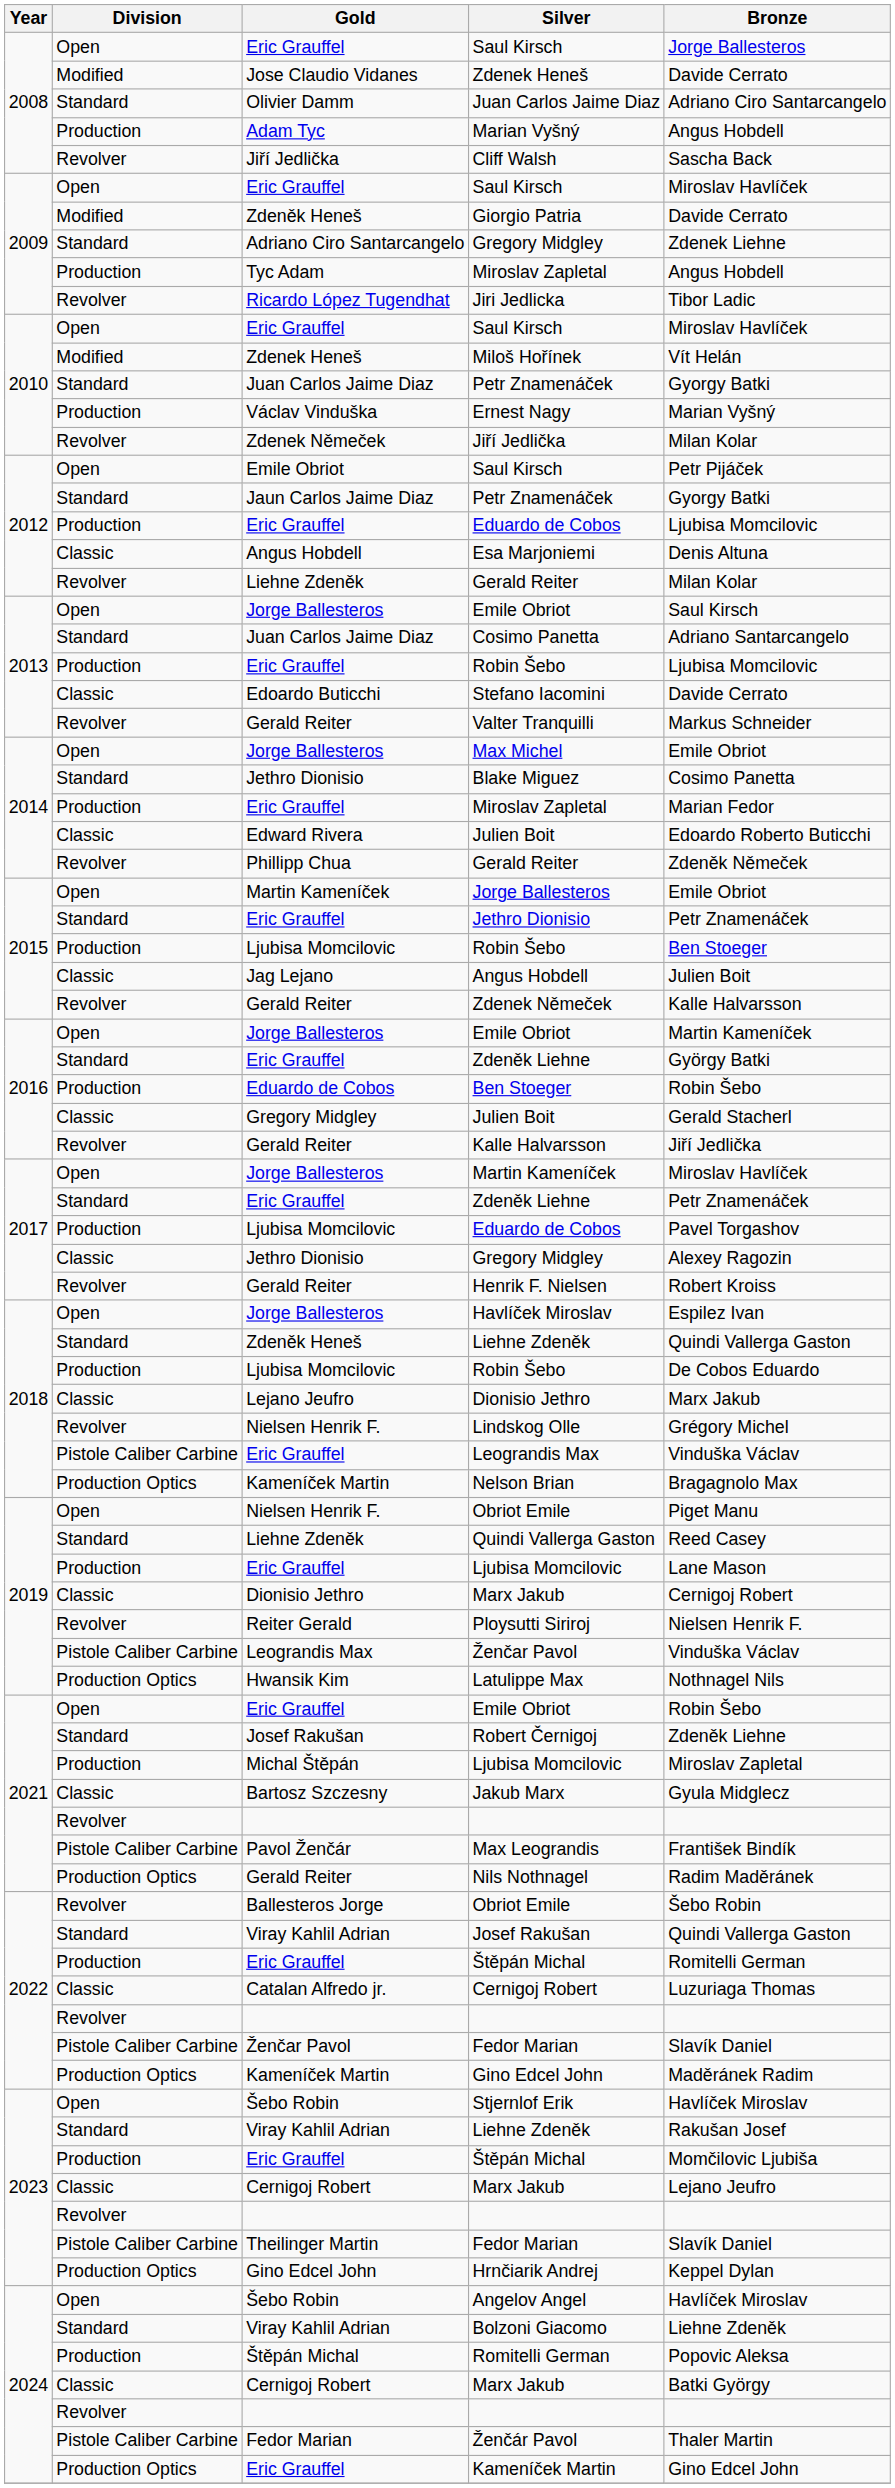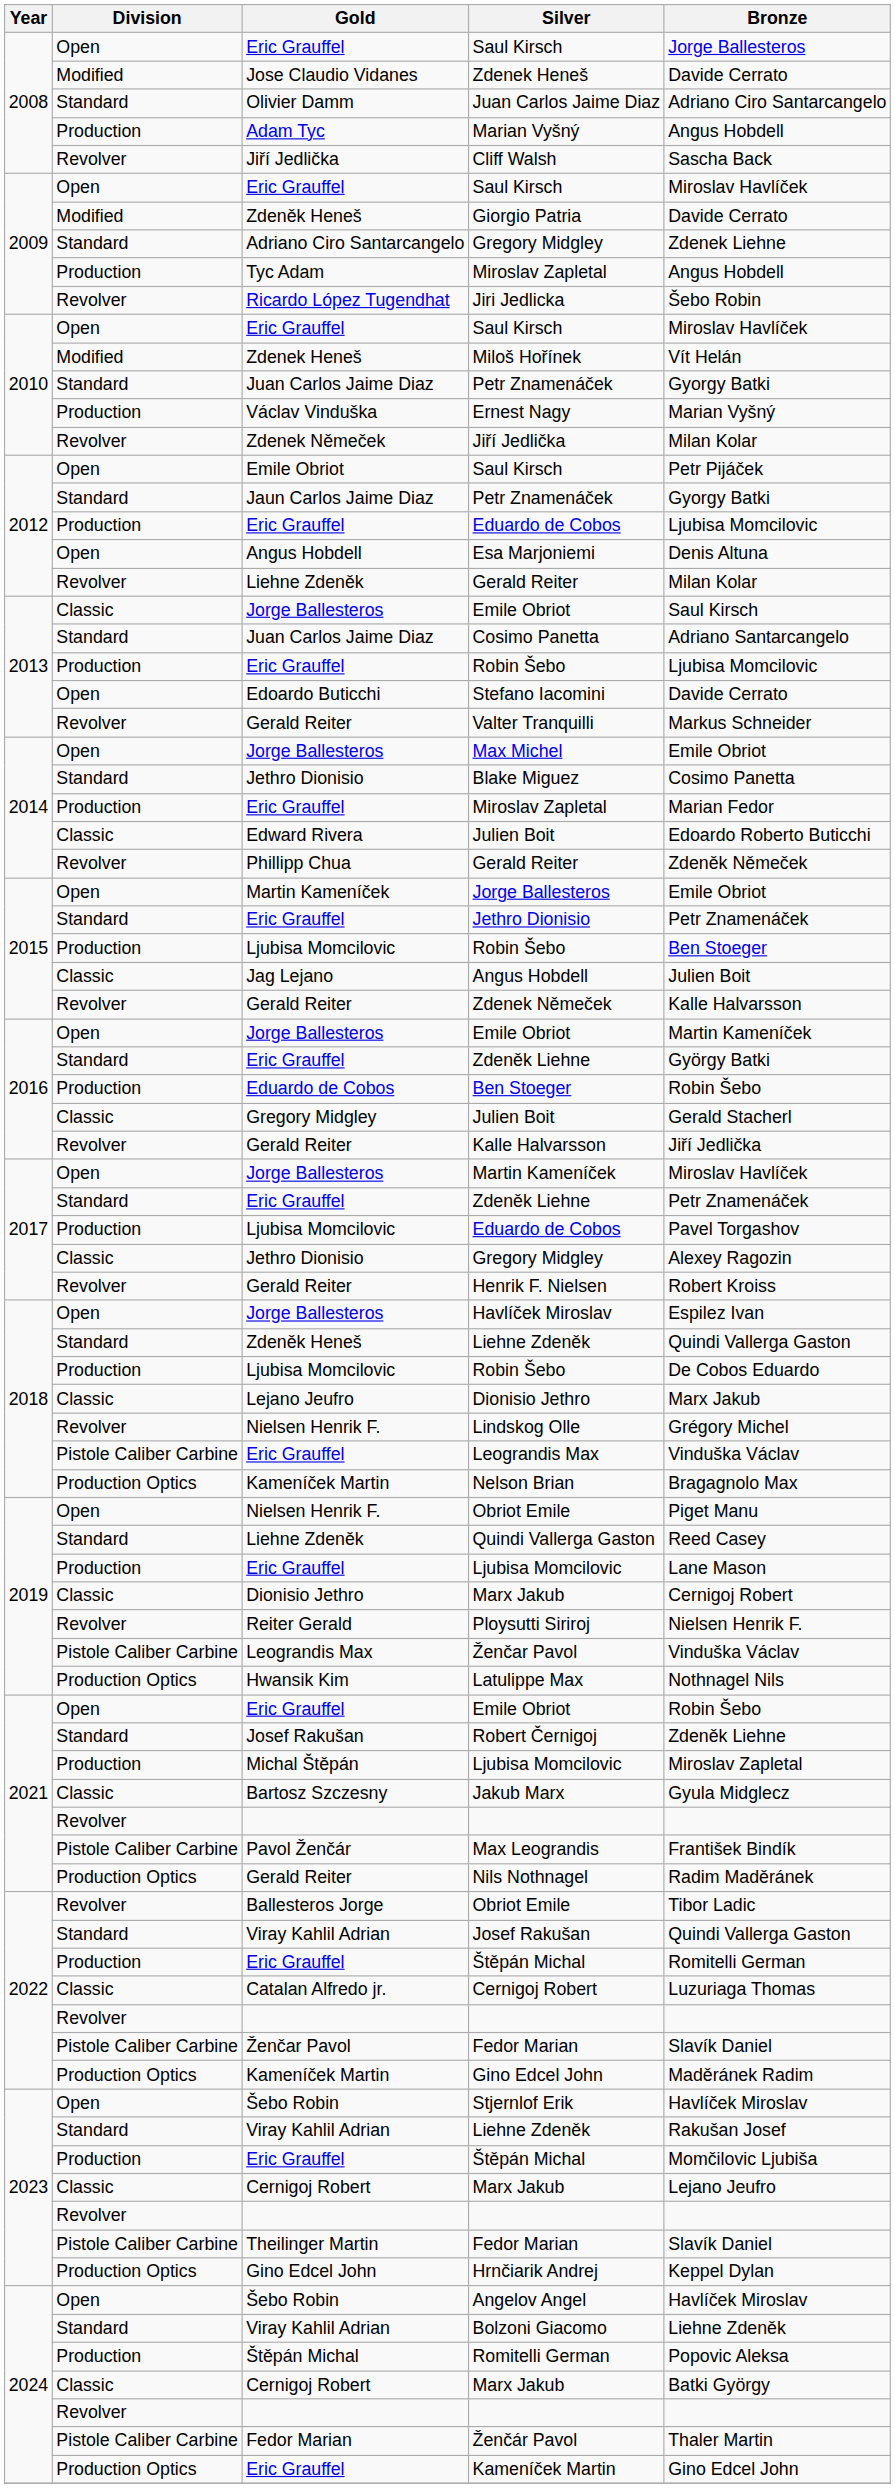 <table class="wikitable sortable" style="text-align: left;">
 <tr>
 <th>Year</th>
 <th>Division</th>
 <th> Gold</th>
 <th> Silver</th>
 <th> Bronze</th>
 </tr>
 <tr>
 <td rowspan="5">2008</td>
 <td>Open</td>
 <td> <a href='#'>Eric Grauffel</a></td>
 <td> Saul Kirsch</td>
 <td> <a href='#'>Jorge Ballesteros</a></td>
 </tr>
 <tr>
 <td>Modified</td>
 <td> Jose Claudio Vidanes</td>
 <td> Zdenek Heneš</td>
 <td> Davide Cerrato</td>
 </tr>
 <tr>
 <td>Standard</td>
 <td> Olivier Damm</td>
 <td> Juan Carlos Jaime Diaz</td>
 <td> Adriano Ciro Santarcangelo</td>
 </tr>
 <tr>
 <td>Production</td>
 <td> <a href='#'>Adam Tyc</a></td>
 <td> Marian Vyšný</td>
 <td> Angus Hobdell</td>
 </tr>
 <tr>
 <td>Revolver</td>
 <td> Jiří Jedlička</td>
 <td> Cliff Walsh</td>
 <td> Sascha Back</td>
 </tr>
 <tr>
 <td rowspan="5">2009</td>
 <td>Open</td>
 <td> <a href='#'>Eric Grauffel</a></td>
 <td> Saul Kirsch</td>
 <td> Miroslav Havlíček</td>
 </tr>
 <tr>
 <td>Modified</td>
 <td> Zdeněk Heneš</td>
 <td> Giorgio Patria</td>
 <td> Davide Cerrato</td>
 </tr>
 <tr>
 <td>Standard</td>
 <td> Adriano Ciro Santarcangelo</td>
 <td> Gregory Midgley</td>
 <td> Zdenek Liehne</td>
 </tr>
 <tr>
 <td>Production</td>
 <td> Tyc Adam</td>
 <td> Miroslav Zapletal</td>
 <td> Angus Hobdell</td>
 </tr>
 <tr>
 <td>Revolver</td>
 <td> <a href='#'>Ricardo López Tugendhat</a></td>
 <td> Jiri Jedlicka</td>
-<td> Tibor Ladic</td>
+<td> Šebo Robin</td>
 </tr>
 <tr>
 <td rowspan="5">2010</td>
 <td>Open</td>
 <td> <a href='#'>Eric Grauffel</a></td>
 <td> Saul Kirsch</td>
 <td> Miroslav Havlíček</td>
 </tr>
 <tr>
 <td>Modified</td>
 <td> Zdenek Heneš</td>
 <td> Miloš Hořínek</td>
 <td> Vít Helán</td>
 </tr>
 <tr>
 <td>Standard</td>
 <td> Juan Carlos Jaime Diaz</td>
 <td> Petr Znamenáček</td>
 <td> Gyorgy Batki</td>
 </tr>
 <tr>
 <td>Production</td>
 <td> Václav Vinduška</td>
 <td> Ernest Nagy</td>
 <td> Marian Vyšný</td>
 </tr>
 <tr>
 <td>Revolver</td>
 <td> Zdenek Němeček</td>
 <td> Jiří Jedlička</td>
 <td> Milan Kolar</td>
 </tr>
 <tr>
 <td rowspan="5">2012</td>
 <td>Open</td>
 <td> Emile Obriot</td>
 <td> Saul Kirsch</td>
 <td> Petr Pijáček</td>
 </tr>
 <tr>
 <td>Standard</td>
 <td> Jaun Carlos Jaime Diaz</td>
 <td> Petr Znamenáček</td>
 <td> Gyorgy Batki</td>
 </tr>
 <tr>
 <td>Production</td>
 <td> <a href='#'>Eric Grauffel</a></td>
 <td> <a href='#'>Eduardo de Cobos</a></td>
 <td> Ljubisa Momcilovic</td>
 </tr>
 <tr>
-<td>Classic</td>
+<td>Open</td>
 <td> Angus Hobdell</td>
 <td> Esa Marjoniemi</td>
 <td> Denis Altuna</td>
 </tr>
 <tr>
 <td>Revolver</td>
 <td> Liehne Zdeněk</td>
 <td> Gerald Reiter</td>
 <td> Milan Kolar</td>
 </tr>
 <tr>
 <td rowspan="5">2013</td>
-<td>Open</td>
+<td>Classic</td>
 <td> <a href='#'>Jorge Ballesteros</a></td>
 <td> Emile Obriot</td>
 <td> Saul Kirsch</td>
 </tr>
 <tr>
 <td>Standard</td>
 <td> Juan Carlos Jaime Diaz</td>
 <td> Cosimo Panetta</td>
 <td> Adriano Santarcangelo</td>
 </tr>
 <tr>
 <td>Production</td>
 <td> <a href='#'>Eric Grauffel</a></td>
 <td> Robin Šebo</td>
 <td> Ljubisa Momcilovic</td>
 </tr>
 <tr>
-<td>Classic</td>
+<td>Open</td>
 <td> Edoardo Buticchi</td>
 <td> Stefano Iacomini</td>
 <td> Davide Cerrato</td>
 </tr>
 <tr>
 <td>Revolver</td>
 <td> Gerald Reiter</td>
 <td> Valter Tranquilli</td>
 <td> Markus Schneider</td>
 </tr>
 <tr>
 <td rowspan="5">2014</td>
 <td>Open</td>
 <td> <a href='#'>Jorge Ballesteros</a></td>
 <td> <a href='#'>Max Michel</a></td>
 <td> Emile Obriot</td>
 </tr>
 <tr>
 <td>Standard</td>
 <td> Jethro Dionisio</td>
 <td> Blake Miguez</td>
 <td> Cosimo Panetta</td>
 </tr>
 <tr>
 <td>Production</td>
 <td> <a href='#'>Eric Grauffel</a></td>
 <td> Miroslav Zapletal</td>
 <td> Marian Fedor</td>
 </tr>
 <tr>
 <td>Classic</td>
 <td> Edward Rivera</td>
 <td> Julien Boit</td>
 <td> Edoardo Roberto Buticchi</td>
 </tr>
 <tr>
 <td>Revolver</td>
 <td> Phillipp Chua</td>
 <td> Gerald Reiter</td>
 <td> Zdeněk Němeček</td>
 </tr>
 <tr>
 <td rowspan="5">2015</td>
 <td>Open</td>
 <td> Martin Kameníček</td>
 <td> <a href='#'>Jorge Ballesteros</a></td>
 <td> Emile Obriot</td>
 </tr>
 <tr>
 <td>Standard</td>
 <td> <a href='#'>Eric Grauffel</a></td>
 <td> <a href='#'>Jethro Dionisio</a></td>
 <td> Petr Znamenáček</td>
 </tr>
 <tr>
 <td>Production</td>
 <td> Ljubisa Momcilovic</td>
 <td> Robin Šebo</td>
 <td> <a href='#'>Ben Stoeger</a></td>
 </tr>
 <tr>
 <td>Classic</td>
 <td> Jag Lejano</td>
 <td> Angus Hobdell</td>
 <td> Julien Boit</td>
 </tr>
 <tr>
 <td>Revolver</td>
 <td> Gerald Reiter</td>
 <td> Zdenek Němeček</td>
 <td> Kalle Halvarsson</td>
 </tr>
 <tr>
 <td rowspan="5">2016</td>
 <td>Open</td>
 <td> <a href='#'>Jorge Ballesteros</a></td>
 <td> Emile Obriot</td>
 <td> Martin Kameníček</td>
 </tr>
 <tr>
 <td>Standard</td>
 <td> <a href='#'>Eric Grauffel</a></td>
 <td> Zdeněk Liehne</td>
 <td> György Batki</td>
 </tr>
 <tr>
 <td>Production</td>
 <td> <a href='#'>Eduardo de Cobos</a></td>
 <td> <a href='#'>Ben Stoeger</a></td>
 <td> Robin Šebo</td>
 </tr>
 <tr>
 <td>Classic</td>
 <td> Gregory Midgley</td>
 <td> Julien Boit</td>
 <td> Gerald Stacherl</td>
 </tr>
 <tr>
 <td>Revolver</td>
 <td> Gerald Reiter</td>
 <td> Kalle Halvarsson</td>
 <td> Jiří Jedlička</td>
 </tr>
 <tr>
 <td rowspan="5">2017</td>
 <td>Open</td>
 <td> <a href='#'>Jorge Ballesteros</a></td>
 <td> Martin Kameníček</td>
 <td> Miroslav Havlíček</td>
 </tr>
 <tr>
 <td>Standard</td>
 <td> <a href='#'>Eric Grauffel</a></td>
 <td> Zdeněk Liehne</td>
 <td> Petr Znamenáček</td>
 </tr>
 <tr>
 <td>Production</td>
 <td> Ljubisa Momcilovic</td>
 <td> <a href='#'>Eduardo de Cobos</a></td>
 <td> Pavel Torgashov</td>
 </tr>
 <tr>
 <td>Classic</td>
 <td> Jethro Dionisio</td>
 <td> Gregory Midgley</td>
 <td> Alexey Ragozin</td>
 </tr>
 <tr>
 <td>Revolver</td>
 <td> Gerald Reiter</td>
 <td> Henrik F. Nielsen</td>
 <td> Robert Kroiss</td>
 </tr>
 <tr>
 <td rowspan="7">2018</td>
 <td>Open</td>
 <td> <a href='#'>Jorge Ballesteros</a></td>
 <td> Havlíček Miroslav</td>
 <td> Espilez Ivan</td>
 </tr>
 <tr>
 <td>Standard</td>
 <td> Zdeněk Heneš</td>
 <td> Liehne Zdeněk</td>
 <td> Quindi Vallerga Gaston</td>
 </tr>
 <tr>
 <td>Production</td>
 <td> Ljubisa Momcilovic</td>
 <td> Robin Šebo</td>
 <td> De Cobos Eduardo</td>
 </tr>
 <tr>
 <td>Classic</td>
 <td> Lejano Jeufro</td>
 <td> Dionisio Jethro</td>
 <td> Marx Jakub</td>
 </tr>
 <tr>
 <td>Revolver</td>
 <td> Nielsen Henrik F.</td>
 <td> Lindskog Olle</td>
 <td> Grégory Michel</td>
 </tr>
 <tr>
 <td>Pistole Caliber Carbine</td>
 <td> <a href='#'>Eric Grauffel</a></td>
 <td> Leograndis Max</td>
 <td> Vinduška Václav</td>
 </tr>
 <tr>
 <td>Production Optics</td>
 <td> Kameníček Martin</td>
 <td> Nelson Brian</td>
 <td> Bragagnolo Max</td>
 </tr>
 <tr>
 <td rowspan="7">2019</td>
 <td>Open</td>
 <td> Nielsen Henrik F.</td>
 <td> Obriot Emile</td>
 <td> Piget Manu</td>
 </tr>
 <tr>
 <td>Standard</td>
 <td> Liehne Zdeněk</td>
 <td> Quindi Vallerga Gaston</td>
 <td> Reed Casey</td>
 </tr>
 <tr>
 <td>Production</td>
 <td> <a href='#'>Eric Grauffel</a></td>
 <td> Ljubisa Momcilovic</td>
 <td> Lane Mason</td>
 </tr>
 <tr>
 <td>Classic</td>
 <td> Dionisio Jethro</td>
 <td> Marx Jakub</td>
 <td> Cernigoj Robert</td>
 </tr>
 <tr>
 <td>Revolver</td>
 <td> Reiter Gerald</td>
 <td> Ploysutti Siriroj</td>
 <td> Nielsen Henrik F.</td>
 </tr>
 <tr>
 <td>Pistole Caliber Carbine</td>
 <td> Leograndis Max</td>
 <td> Ženčar Pavol</td>
 <td> Vinduška Václav</td>
 </tr>
 <tr>
 <td>Production Optics</td>
 <td> Hwansik Kim</td>
 <td> Latulippe Max</td>
 <td> Nothnagel Nils</td>
 </tr>
 <tr>
 <td rowspan="7">2021</td>
 <td>Open</td>
 <td> <a href='#'>Eric Grauffel</a></td>
 <td> Emile Obriot</td>
 <td> Robin Šebo</td>
 </tr>
 <tr>
 <td>Standard</td>
 <td> Josef Rakušan</td>
 <td> Robert Černigoj</td>
 <td> Zdeněk Liehne</td>
 </tr>
 <tr>
 <td>Production</td>
 <td> Michal Štěpán</td>
 <td> Ljubisa Momcilovic</td>
 <td> Miroslav Zapletal</td>
 </tr>
 <tr>
 <td>Classic</td>
 <td> Bartosz Szczesny</td>
 <td> Jakub Marx</td>
 <td> Gyula Midglecz</td>
 </tr>
 <tr>
 <td>Revolver</td>
 <td></td>
 <td></td>
 <td></td>
 </tr>
 <tr>
 <td>Pistole Caliber Carbine</td>
 <td> Pavol Ženčár</td>
 <td>  Max Leograndis</td>
 <td> František Bindík</td>
 </tr>
 <tr>
 <td>Production Optics</td>
 <td> Gerald Reiter</td>
 <td> Nils Nothnagel</td>
 <td> Radim Maděránek</td>
 </tr>
 <tr>
 <td rowspan="7">2022</td>
 <td>Revolver</td>
 <td> Ballesteros Jorge</td>
 <td> Obriot Emile</td>
-<td> Šebo Robin</td>
+<td> Tibor Ladic</td>
 </tr>
 <tr>
 <td>Standard</td>
 <td> Viray Kahlil Adrian</td>
 <td> Josef Rakušan</td>
 <td> Quindi Vallerga Gaston</td>
 </tr>
 <tr>
 <td>Production</td>
 <td> <a href='#'>Eric Grauffel</a></td>
 <td> Štěpán Michal</td>
 <td> Romitelli German</td>
 </tr>
 <tr>
 <td>Classic</td>
 <td> Catalan Alfredo jr.</td>
 <td> Cernigoj Robert</td>
 <td> Luzuriaga Thomas</td>
 </tr>
 <tr>
 <td>Revolver</td>
 <td></td>
 <td></td>
 <td></td>
 </tr>
 <tr>
 <td>Pistole Caliber Carbine</td>
 <td> Ženčar Pavol</td>
 <td> Fedor Marian</td>
 <td> Slavík Daniel</td>
 </tr>
 <tr>
 <td>Production Optics</td>
 <td> Kameníček Martin</td>
 <td> Gino Edcel John</td>
 <td> Maděránek Radim</td>
 </tr>
 <tr>
 <td rowspan="7">2023</td>
 <td>Open</td>
 <td> Šebo Robin</td>
 <td> Stjernlof Erik</td>
 <td> Havlíček Miroslav</td>
 </tr>
 <tr>
 <td>Standard</td>
 <td> Viray Kahlil Adrian</td>
 <td> Liehne Zdeněk</td>
 <td> Rakušan Josef</td>
 </tr>
 <tr>
 <td>Production</td>
 <td> <a href='#'>Eric Grauffel</a></td>
 <td> Štěpán Michal</td>
 <td> Momčilovic Ljubiša</td>
 </tr>
 <tr>
 <td>Classic</td>
 <td> Cernigoj Robert</td>
 <td> Marx Jakub</td>
 <td> Lejano Jeufro</td>
 </tr>
 <tr>
 <td>Revolver</td>
 <td></td>
 <td></td>
 <td></td>
 </tr>
 <tr>
 <td>Pistole Caliber Carbine</td>
 <td> Theilinger Martin</td>
 <td> Fedor Marian</td>
 <td> Slavík Daniel</td>
 </tr>
 <tr>
 <td>Production Optics</td>
 <td> Gino Edcel John</td>
 <td> Hrnčiarik Andrej</td>
 <td> Keppel Dylan</td>
 </tr>
 <tr>
 <td rowspan="7">2024</td>
 <td>Open</td>
 <td> Šebo Robin</td>
 <td> Angelov Angel</td>
 <td> Havlíček Miroslav</td>
 </tr>
 <tr>
 <td>Standard</td>
 <td> Viray Kahlil Adrian</td>
 <td> Bolzoni Giacomo</td>
 <td> Liehne Zdeněk</td>
 </tr>
 <tr>
 <td>Production</td>
 <td> Štěpán Michal</td>
 <td> Romitelli German</td>
 <td> Popovic Aleksa</td>
 </tr>
 <tr>
 <td>Classic</td>
 <td> Cernigoj Robert</td>
 <td> Marx Jakub</td>
 <td> Batki György</td>
 </tr>
 <tr>
 <td>Revolver</td>
 <td></td>
 <td></td>
 <td></td>
 </tr>
 <tr>
 <td>Pistole Caliber Carbine</td>
 <td> Fedor Marian</td>
 <td> Ženčár Pavol</td>
 <td> Thaler Martin</td>
 </tr>
 <tr>
 <td>Production Optics</td>
 <td> <a href='#'>Eric Grauffel</a></td>
 <td> Kameníček Martin</td>
 <td> Gino Edcel John</td>
 </tr>
 <tr>
 </tr>
 </table>
